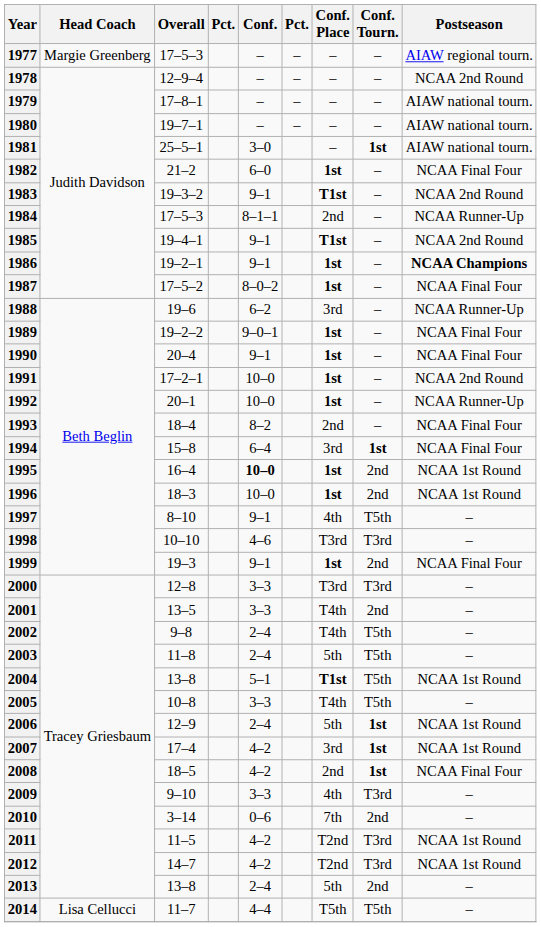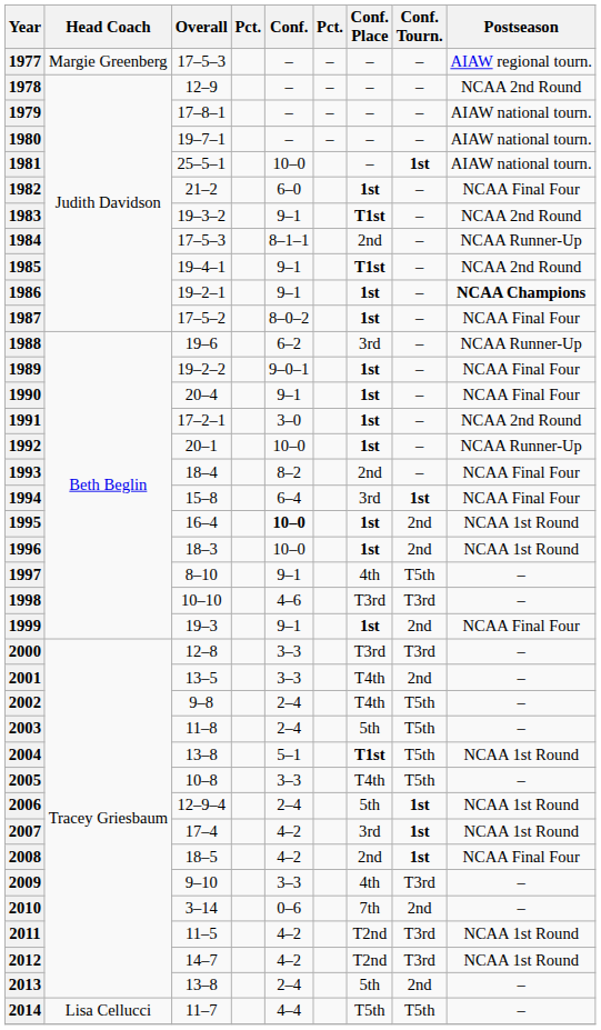 <table class="wikitable" style="text-align: center;">
 <tr>
 <th>Year</th>
 <th>Head Coach</th>
 <th>Overall</th>
 <th>Pct.</th>
 <th>Conf.</th>
 <th>Pct.</th>
 <th>Conf. <br> Place</th>
 <th>Conf. <br> Tourn.</th>
 <th>Postseason</th>
 </tr>
 <tr>
 <th>1977</th>
 <td>Margie Greenberg</td>
 <td>17–5–3</td>
 <td></td>
 <td>–</td>
 <td>–</td>
 <td>–</td>
 <td>–</td>
 <td><a href='#'>AIAW</a> regional tourn.</td>
 </tr>
 <tr>
 <th>1978</th>
 <td rowspan="10">Judith Davidson</td>
-<td>12–9–4</td>
+<td>12–9</td>
 <td></td>
 <td>–</td>
 <td>–</td>
 <td>–</td>
 <td>–</td>
 <td>NCAA 2nd Round</td>
 </tr>
 <tr>
 <th>1979</th>
 <td>17–8–1</td>
 <td></td>
 <td>–</td>
 <td>–</td>
 <td>–</td>
 <td>–</td>
 <td>AIAW national tourn.</td>
 </tr>
 <tr>
 <th>1980</th>
 <td>19–7–1</td>
 <td></td>
 <td>–</td>
 <td>–</td>
 <td>–</td>
 <td>–</td>
 <td>AIAW national tourn.</td>
 </tr>
 <tr>
 <th>1981</th>
 <td>25–5–1</td>
 <td></td>
-<td>3–0</td>
+<td>10–0</td>
 <td></td>
 <td>–</td>
 <td><strong>1st</strong></td>
 <td>AIAW national tourn.</td>
 </tr>
 <tr>
 <th>1982</th>
 <td>21–2</td>
 <td></td>
 <td>6–0</td>
 <td></td>
 <td><strong>1st</strong></td>
 <td>–</td>
 <td>NCAA Final Four</td>
 </tr>
 <tr>
 <th>1983</th>
 <td>19–3–2</td>
 <td></td>
 <td>9–1</td>
 <td></td>
 <td><strong>T1st</strong></td>
 <td>–</td>
 <td>NCAA 2nd Round</td>
 </tr>
 <tr>
 <th>1984</th>
 <td>17–5–3</td>
 <td></td>
 <td>8–1–1</td>
 <td></td>
 <td>2nd</td>
 <td>–</td>
 <td>NCAA Runner-Up</td>
 </tr>
 <tr>
 <th>1985</th>
 <td>19–4–1</td>
 <td></td>
 <td>9–1</td>
 <td></td>
 <td><strong>T1st</strong></td>
 <td>–</td>
 <td>NCAA 2nd Round</td>
 </tr>
 <tr>
 <th>1986</th>
 <td>19–2–1</td>
 <td></td>
 <td>9–1</td>
 <td></td>
 <td><strong>1st</strong></td>
 <td>–</td>
 <td><strong>NCAA Champions</strong></td>
 </tr>
 <tr>
 <th>1987</th>
 <td>17–5–2</td>
 <td></td>
 <td>8–0–2</td>
 <td></td>
 <td><strong>1st</strong></td>
 <td>–</td>
 <td>NCAA Final Four</td>
 </tr>
 <tr>
 <th>1988</th>
 <td rowspan="12"><a href='#'>Beth Beglin</a></td>
 <td>19–6</td>
 <td></td>
 <td>6–2</td>
 <td></td>
 <td>3rd</td>
 <td>–</td>
 <td>NCAA Runner-Up</td>
 </tr>
 <tr>
 <th>1989</th>
 <td>19–2–2</td>
 <td></td>
 <td>9–0–1</td>
 <td></td>
 <td><strong>1st</strong></td>
 <td>–</td>
 <td>NCAA Final Four</td>
 </tr>
 <tr>
 <th>1990</th>
 <td>20–4</td>
 <td></td>
 <td>9–1</td>
 <td></td>
 <td><strong>1st</strong></td>
 <td>–</td>
 <td>NCAA Final Four</td>
 </tr>
 <tr>
 <th>1991</th>
 <td>17–2–1</td>
 <td></td>
-<td>10–0</td>
+<td>3–0</td>
 <td></td>
 <td><strong>1st</strong></td>
 <td>–</td>
 <td>NCAA 2nd Round</td>
 </tr>
 <tr>
 <th>1992</th>
 <td>20–1</td>
 <td></td>
 <td>10–0</td>
 <td></td>
 <td><strong>1st</strong></td>
 <td>–</td>
 <td>NCAA Runner-Up</td>
 </tr>
 <tr>
 <th>1993</th>
 <td>18–4</td>
 <td></td>
 <td>8–2</td>
 <td></td>
 <td>2nd</td>
 <td>–</td>
 <td>NCAA Final Four</td>
 </tr>
 <tr>
 <th>1994</th>
 <td>15–8</td>
 <td></td>
 <td>6–4</td>
 <td></td>
 <td>3rd</td>
 <td><strong>1st</strong></td>
 <td>NCAA Final Four</td>
 </tr>
 <tr>
 <th>1995</th>
 <td>16–4</td>
 <td></td>
 <td><strong>10–0</strong></td>
 <td></td>
 <td><strong>1st</strong></td>
 <td>2nd</td>
 <td>NCAA 1st Round</td>
 </tr>
 <tr>
 <th>1996</th>
 <td>18–3</td>
 <td></td>
 <td>10–0</td>
 <td></td>
 <td><strong>1st</strong></td>
 <td>2nd</td>
 <td>NCAA 1st Round</td>
 </tr>
 <tr>
 <th>1997</th>
 <td>8–10</td>
 <td></td>
 <td>9–1</td>
 <td></td>
 <td>4th</td>
 <td>T5th</td>
 <td>–</td>
 </tr>
 <tr>
 <th>1998</th>
 <td>10–10</td>
 <td></td>
 <td>4–6</td>
 <td></td>
 <td>T3rd</td>
 <td>T3rd</td>
 <td>–</td>
 </tr>
 <tr>
 <th>1999</th>
 <td>19–3</td>
 <td></td>
 <td>9–1</td>
 <td></td>
 <td><strong>1st</strong></td>
 <td>2nd</td>
 <td>NCAA Final Four</td>
 </tr>
 <tr>
 <th>2000</th>
 <td rowspan="14">Tracey Griesbaum</td>
 <td>12–8</td>
 <td></td>
 <td>3–3</td>
 <td></td>
 <td>T3rd</td>
 <td>T3rd</td>
 <td>–</td>
 </tr>
 <tr>
 <th>2001</th>
 <td>13–5</td>
 <td></td>
 <td>3–3</td>
 <td></td>
 <td>T4th</td>
 <td>2nd</td>
 <td>–</td>
 </tr>
 <tr>
 <th>2002</th>
 <td>9–8</td>
 <td></td>
 <td>2–4</td>
 <td></td>
 <td>T4th</td>
 <td>T5th</td>
 <td>–</td>
 </tr>
 <tr>
 <th>2003</th>
 <td>11–8</td>
 <td></td>
 <td>2–4</td>
 <td></td>
 <td>5th</td>
 <td>T5th</td>
 <td>–</td>
 </tr>
 <tr>
 <th>2004</th>
 <td>13–8</td>
 <td></td>
 <td>5–1</td>
 <td></td>
 <td><strong>T1st</strong></td>
 <td>T5th</td>
 <td>NCAA 1st Round</td>
 </tr>
 <tr>
 <th>2005</th>
 <td>10–8</td>
 <td></td>
 <td>3–3</td>
 <td></td>
 <td>T4th</td>
 <td>T5th</td>
 <td>–</td>
 </tr>
 <tr>
 <th>2006</th>
-<td>12–9</td>
+<td>12–9–4</td>
 <td></td>
 <td>2–4</td>
 <td></td>
 <td>5th</td>
 <td><strong>1st</strong></td>
 <td>NCAA 1st Round</td>
 </tr>
 <tr>
 <th>2007</th>
 <td>17–4</td>
 <td></td>
 <td>4–2</td>
 <td></td>
 <td>3rd</td>
 <td><strong>1st</strong></td>
 <td>NCAA 1st Round</td>
 </tr>
 <tr>
 <th>2008</th>
 <td>18–5</td>
 <td></td>
 <td>4–2</td>
 <td></td>
 <td>2nd</td>
 <td><strong>1st</strong></td>
 <td>NCAA Final Four</td>
 </tr>
 <tr>
 <th>2009</th>
 <td>9–10</td>
 <td></td>
 <td>3–3</td>
 <td></td>
 <td>4th</td>
 <td>T3rd</td>
 <td>–</td>
 </tr>
 <tr>
 <th>2010</th>
 <td>3–14</td>
 <td></td>
 <td>0–6</td>
 <td></td>
 <td>7th</td>
 <td>2nd</td>
 <td>–</td>
 </tr>
 <tr>
 <th>2011</th>
 <td>11–5</td>
 <td></td>
 <td>4–2</td>
 <td></td>
 <td>T2nd</td>
 <td>T3rd</td>
 <td>NCAA 1st Round</td>
 </tr>
 <tr>
 <th>2012</th>
 <td>14–7</td>
 <td></td>
 <td>4–2</td>
 <td></td>
 <td>T2nd</td>
 <td>T3rd</td>
 <td>NCAA 1st Round</td>
 </tr>
 <tr>
 <th>2013</th>
 <td>13–8</td>
 <td></td>
 <td>2–4</td>
 <td></td>
 <td>5th</td>
 <td>2nd</td>
 <td>–</td>
 </tr>
 <tr>
 <th>2014</th>
 <td rowspan="1">Lisa Cellucci</td>
 <td>11–7</td>
 <td></td>
 <td>4–4</td>
 <td></td>
 <td>T5th</td>
 <td>T5th</td>
 <td>–</td>
 </tr>
 <tr>
 </tr>
 </table>
